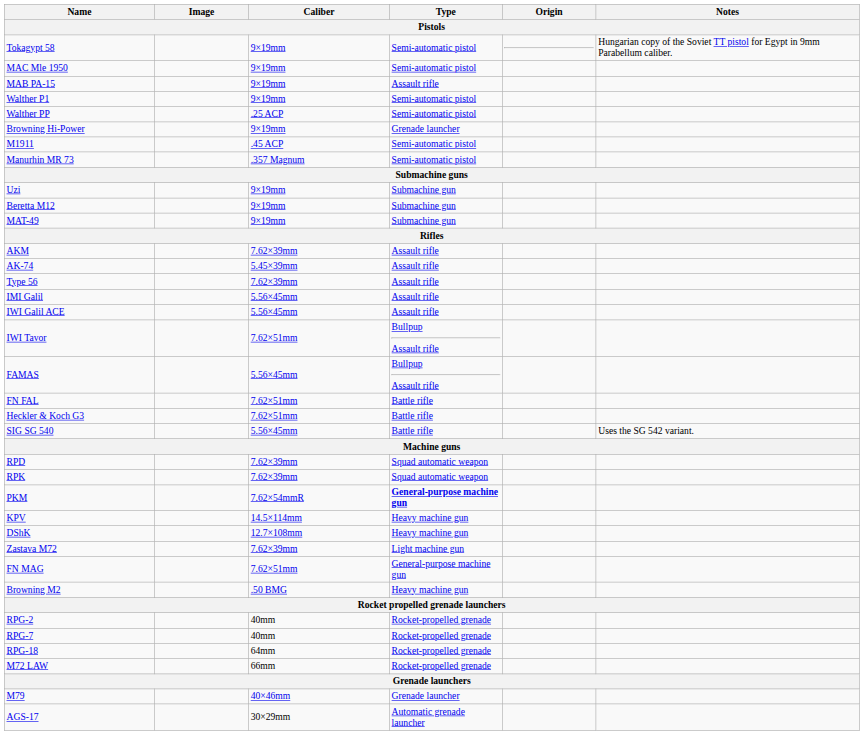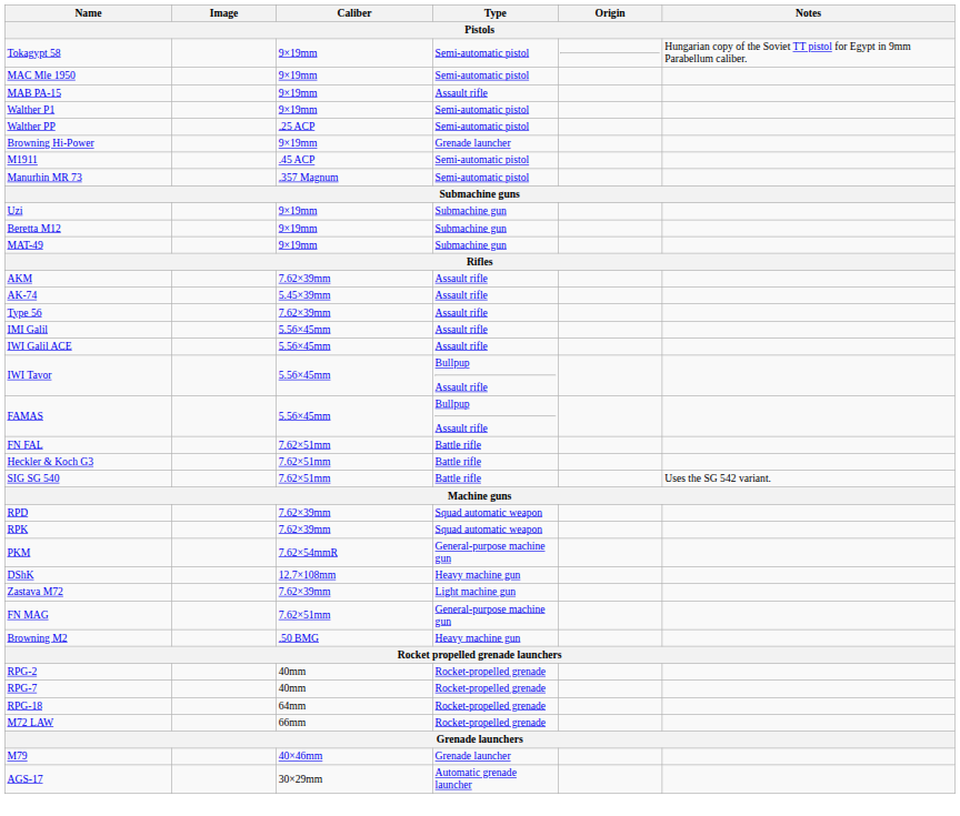 <table class="wikitable" style="width:90%;">
 <tr>
 <th width=16%>Name</th>
 <th width=10%>Image</th>
 <th width=15%>Caliber</th>
 <th width=12%>Type</th>
 <th width=10%>Origin</th>
 <th width=28%>Notes</th>
 </tr>
 <tr>
 <th colspan="6">Pistols</th>
 </tr>
 <tr>
 <td><a href='#'>Tokagypt 58</a></td>
 <td></td>
 <td><a href='#'>9×19mm</a></td>
 <td><a href='#'>Semi-automatic pistol</a></td>
 <td><hr></td>
 <td>Hungarian copy of the Soviet <a href='#'>TT pistol</a> for Egypt in 9mm Parabellum caliber.</td>
 </tr>
 <tr>
 <td><a href='#'>MAC Mle 1950</a></td>
 <td></td>
 <td><a href='#'>9×19mm</a></td>
 <td><a href='#'>Semi-automatic pistol</a></td>
 <td></td>
 <td></td>
 </tr>
 <tr>
 <td><a href='#'>MAB PA-15</a></td>
 <td></td>
 <td><a href='#'>9×19mm</a></td>
 <td><a href='#'>Assault rifle</a></td>
 <td></td>
 <td></td>
 </tr>
 <tr>
 <td><a href='#'>Walther P1</a></td>
 <td></td>
 <td><a href='#'>9×19mm</a></td>
 <td><a href='#'>Semi-automatic pistol</a></td>
 <td></td>
 <td></td>
 </tr>
 <tr>
 <td><a href='#'>Walther PP</a></td>
 <td></td>
 <td><a href='#'>.25 ACP</a></td>
 <td><a href='#'>Semi-automatic pistol</a></td>
 <td></td>
 <td></td>
 </tr>
 <tr>
 <td><a href='#'>Browning Hi-Power</a></td>
 <td></td>
 <td><a href='#'>9×19mm</a></td>
 <td><a href='#'>Grenade launcher</a></td>
 <td></td>
 <td></td>
 </tr>
 <tr>
 <td><a href='#'>M1911</a></td>
 <td></td>
 <td><a href='#'>.45 ACP</a></td>
 <td><a href='#'>Semi-automatic pistol</a></td>
 <td></td>
 <td></td>
 </tr>
 <tr>
 <td><a href='#'>Manurhin MR 73</a></td>
 <td></td>
 <td><a href='#'>.357 Magnum</a></td>
 <td><a href='#'>Semi-automatic pistol</a></td>
 <td></td>
 <td></td>
 </tr>
 <tr>
 <th colspan="6">Submachine guns</th>
 </tr>
 <tr>
 <td><a href='#'>Uzi</a></td>
 <td></td>
 <td><a href='#'>9×19mm</a></td>
 <td><a href='#'>Submachine gun</a></td>
 <td></td>
 <td></td>
 </tr>
 <tr>
 <td><a href='#'>Beretta M12</a></td>
 <td></td>
 <td><a href='#'>9×19mm</a></td>
 <td><a href='#'>Submachine gun</a></td>
 <td></td>
 <td></td>
 </tr>
 <tr>
 <td><a href='#'>MAT-49</a></td>
 <td></td>
 <td><a href='#'>9×19mm</a></td>
 <td><a href='#'>Submachine gun</a></td>
 <td></td>
 <td></td>
 </tr>
 <tr>
 <th colspan="6">Rifles</th>
 </tr>
 <tr>
 <td><a href='#'>AKM</a></td>
 <td></td>
 <td><a href='#'>7.62×39mm</a></td>
 <td><a href='#'>Assault rifle</a></td>
 <td></td>
 <td></td>
 </tr>
 <tr>
 <td><a href='#'>AK-74</a></td>
 <td></td>
 <td><a href='#'>5.45×39mm</a></td>
 <td><a href='#'>Assault rifle</a></td>
 <td></td>
 <td></td>
 </tr>
 <tr>
 <td><a href='#'>Type 56</a></td>
 <td></td>
 <td><a href='#'>7.62×39mm</a></td>
 <td><a href='#'>Assault rifle</a></td>
 <td></td>
 <td></td>
 </tr>
 <tr>
 <td><a href='#'>IMI Galil</a></td>
 <td></td>
 <td><a href='#'>5.56×45mm</a></td>
 <td><a href='#'>Assault rifle</a></td>
 <td></td>
 <td></td>
 </tr>
 <tr>
 <td><a href='#'>IWI Galil ACE</a></td>
 <td></td>
 <td><a href='#'>5.56×45mm</a></td>
 <td><a href='#'>Assault rifle</a></td>
 <td></td>
 <td></td>
 </tr>
 <tr>
 <td><a href='#'>IWI Tavor</a></td>
 <td></td>
-<td><a href='#'>7.62×51mm</a></td>
+<td><a href='#'>5.56×45mm</a></td>
 <td><a href='#'>Bullpup</a><hr><a href='#'>Assault rifle</a></td>
 <td></td>
 <td></td>
 </tr>
 <tr>
 <td><a href='#'>FAMAS</a></td>
 <td></td>
 <td><a href='#'>5.56×45mm</a></td>
 <td><a href='#'>Bullpup</a><hr><a href='#'>Assault rifle</a></td>
 <td></td>
 <td></td>
 </tr>
 <tr>
 <td><a href='#'>FN FAL</a></td>
 <td></td>
 <td><a href='#'>7.62×51mm</a></td>
 <td><a href='#'>Battle rifle</a></td>
 <td></td>
 <td></td>
 </tr>
 <tr>
 <td><a href='#'>Heckler & Koch G3</a></td>
 <td></td>
 <td><a href='#'>7.62×51mm</a></td>
 <td><a href='#'>Battle rifle</a></td>
 <td></td>
 <td></td>
 </tr>
 <tr>
 <td><a href='#'>SIG SG 540</a></td>
 <td></td>
-<td><a href='#'>5.56×45mm</a></td>
+<td><a href='#'>7.62×51mm</a></td>
 <td><a href='#'>Battle rifle</a></td>
 <td></td>
 <td>Uses the SG 542 variant.</td>
 </tr>
 <tr>
 <th colspan="6">Machine guns</th>
 </tr>
 <tr>
 <td><a href='#'>RPD</a></td>
 <td></td>
 <td><a href='#'>7.62×39mm</a></td>
 <td><a href='#'>Squad automatic weapon</a></td>
 <td></td>
 <td></td>
 </tr>
 <tr>
 <td><a href='#'>RPK</a></td>
 <td></td>
 <td><a href='#'>7.62×39mm</a></td>
 <td><a href='#'>Squad automatic weapon</a></td>
 <td></td>
 <td></td>
 </tr>
 <tr>
 <td><a href='#'>PKM</a></td>
 <td></td>
 <td><a href='#'>7.62×54mmR</a></td>
-<td><strong><a href='#'>General-purpose machine gun</a></strong></td>
-<td></td>
-<td></td>
-</tr>
-<tr>
-<td><a href='#'>KPV</a></td>
-<td></td>
-<td><a href='#'>14.5×114mm</a></td>
-<td><a href='#'>Heavy machine gun</a></td>
+<td><a href='#'>General-purpose machine gun</a></td>
 <td></td>
 <td></td>
 </tr>
 <tr>
 <td><a href='#'>DShK</a></td>
 <td></td>
 <td><a href='#'>12.7×108mm</a></td>
 <td><a href='#'>Heavy machine gun</a></td>
 <td></td>
 <td></td>
 </tr>
 <tr>
 <td><a href='#'>Zastava M72</a></td>
 <td></td>
 <td><a href='#'>7.62×39mm</a></td>
 <td><a href='#'>Light machine gun</a></td>
 <td></td>
 <td></td>
 </tr>
 <tr>
 <td><a href='#'>FN MAG</a></td>
 <td></td>
 <td><a href='#'>7.62×51mm</a></td>
 <td><a href='#'>General-purpose machine gun</a></td>
 <td></td>
 <td></td>
 </tr>
 <tr>
 <td><a href='#'>Browning M2</a></td>
 <td></td>
 <td><a href='#'>.50 BMG</a></td>
 <td><a href='#'>Heavy machine gun</a></td>
 <td></td>
 <td></td>
 </tr>
 <tr>
 <th colspan="6">Rocket propelled grenade launchers</th>
 </tr>
 <tr>
 <td><a href='#'>RPG-2</a></td>
 <td></td>
 <td>40mm</td>
 <td><a href='#'>Rocket-propelled grenade</a></td>
 <td></td>
 <td></td>
 </tr>
 <tr>
 <td><a href='#'>RPG-7</a></td>
 <td></td>
 <td>40mm</td>
 <td><a href='#'>Rocket-propelled grenade</a></td>
 <td></td>
 <td></td>
 </tr>
 <tr>
 <td><a href='#'>RPG-18</a></td>
 <td></td>
 <td>64mm</td>
 <td><a href='#'>Rocket-propelled grenade</a></td>
 <td></td>
 <td></td>
 </tr>
 <tr>
 <td><a href='#'>M72 LAW</a></td>
 <td></td>
 <td>66mm</td>
 <td><a href='#'>Rocket-propelled grenade</a></td>
 <td></td>
 <td></td>
 </tr>
 <tr>
 <th colspan="6">Grenade launchers</th>
 </tr>
 <tr>
 <td><a href='#'>M79</a></td>
 <td></td>
 <td><a href='#'>40×46mm</a></td>
 <td><a href='#'>Grenade launcher</a></td>
 <td></td>
 <td></td>
 </tr>
 <tr>
 <td><a href='#'>AGS-17</a></td>
 <td></td>
 <td>30×29mm</td>
 <td><a href='#'>Automatic grenade launcher</a></td>
 <td></td>
 <td></td>
 </tr>
 </table>
